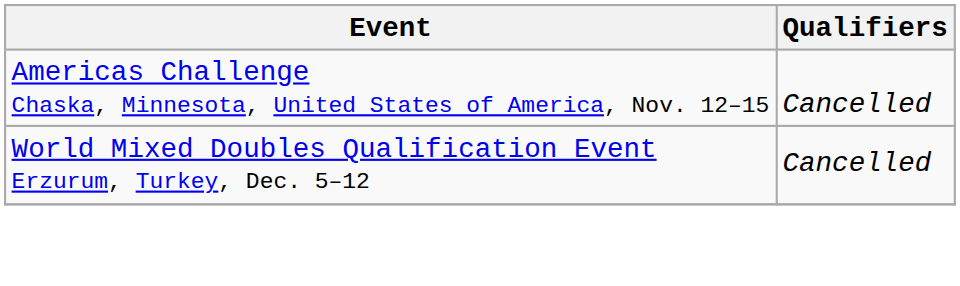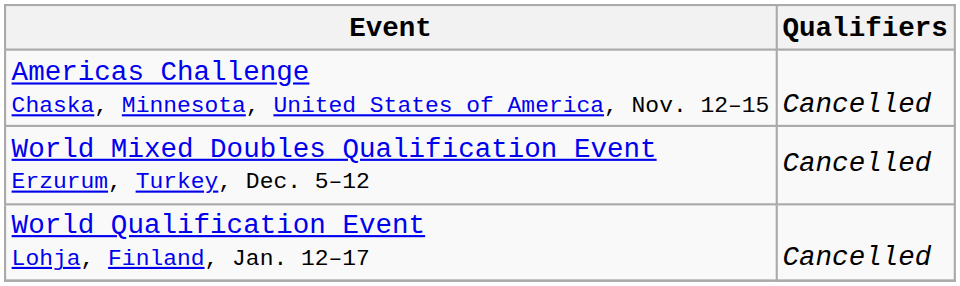 <table class="wikitable">
 <tr>
 <th>Event</th>
 <th>Qualifiers</th>
 </tr>
 <tr>
 <td><a href='#'>Americas Challenge</a><br><small><a href='#'>Chaska</a>, <a href='#'>Minnesota</a>, <a href='#'>United States of America</a>, Nov. 12–15</small></td>
 <td><br><em>Cancelled</em></td>
 </tr>
 <tr>
 <td><a href='#'>World Mixed Doubles Qualification Event</a><br> <small><a href='#'>Erzurum</a>, <a href='#'>Turkey</a>, Dec. 5–12</small></td>
 <td><em>Cancelled</em></td>
 </tr>
 <tr>
+<td><a href='#'>World Qualification Event</a><br><small><a href='#'>Lohja</a>, <a href='#'>Finland</a>, Jan. 12–17</small></td>
+<td><br><em>Cancelled</em></td>
+</tr>
+<tr>
 </tr>
 </table>
